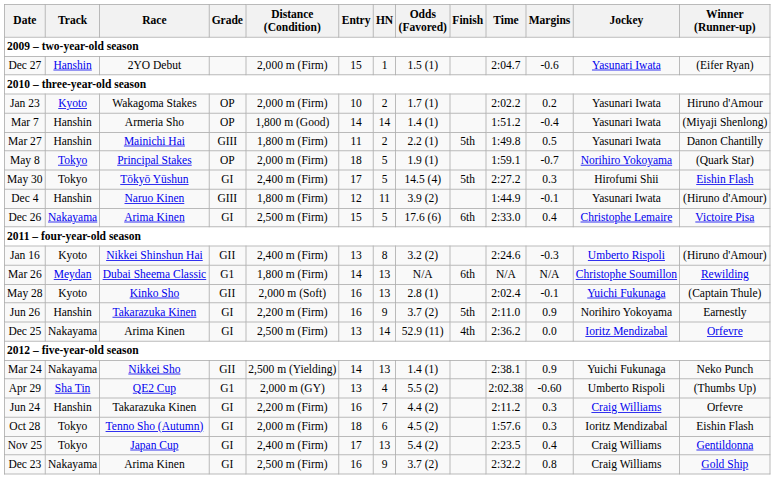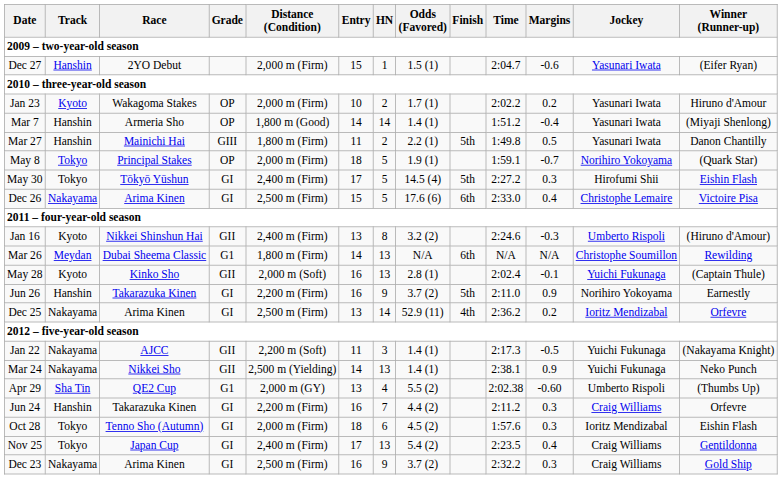 <table class="wikitable" style="border-collapse: collapse; font-size: 90%; text-align: center; white-space: nowrap">
 <tr>
 <th>Date</th>
 <th>Track</th>
 <th>Race</th>
 <th>Grade</th>
 <th>Distance<br>(Condition)</th>
 <th>Entry</th>
 <th>HN</th>
 <th>Odds<br>(Favored)</th>
 <th>Finish</th>
 <th>Time</th>
 <th>Margins</th>
 <th>Jockey</th>
 <th>Winner<br>(Runner-up)</th>
 </tr>
 <tr style="background-color:white">
 <td colspan="13" align="left"><strong>2009 – two-year-old season</strong></td>
 </tr>
 <tr>
 <td>Dec 27</td>
 <td><a href='#'>Hanshin</a></td>
 <td>2YO Debut</td>
 <td></td>
 <td>2,000 m (Firm)</td>
 <td>15</td>
 <td>1</td>
 <td>1.5 (1)</td>
 <td></td>
 <td>2:04.7</td>
 <td>-0.6</td>
 <td><a href='#'>Yasunari Iwata</a></td>
 <td>(Eifer Ryan)</td>
 </tr>
 <tr style="background-color:white">
 <td colspan="13" align="left"><strong>2010 – three-year-old season</strong></td>
 </tr>
 <tr>
 <td>Jan 23</td>
 <td><a href='#'>Kyoto</a></td>
 <td>Wakagoma Stakes</td>
 <td>OP</td>
 <td>2,000 m (Firm)</td>
 <td>10</td>
 <td>2</td>
 <td>1.7 (1)</td>
 <td></td>
 <td>2:02.2</td>
 <td>0.2</td>
 <td>Yasunari Iwata</td>
 <td>Hiruno d'Amour</td>
 </tr>
 <tr>
 <td>Mar 7</td>
 <td>Hanshin</td>
 <td>Armeria Sho</td>
 <td>OP</td>
 <td>1,800 m (Good)</td>
 <td>14</td>
 <td>14</td>
 <td>1.4 (1)</td>
 <td></td>
 <td>1:51.2</td>
 <td>-0.4</td>
 <td>Yasunari Iwata</td>
 <td>(Miyaji Shenlong)</td>
 </tr>
 <tr>
 <td>Mar 27</td>
 <td>Hanshin</td>
 <td><a href='#'>Mainichi Hai</a></td>
 <td>GIII</td>
 <td>1,800 m (Firm)</td>
 <td>11</td>
 <td>2</td>
 <td>2.2 (1)</td>
 <td>5th</td>
 <td>1:49.8</td>
 <td>0.5</td>
 <td>Yasunari Iwata</td>
 <td>Danon Chantilly</td>
 </tr>
 <tr>
 <td>May 8</td>
 <td><a href='#'>Tokyo</a></td>
 <td><a href='#'>Principal Stakes</a></td>
 <td>OP</td>
 <td>2,000 m (Firm)</td>
 <td>18</td>
 <td>5</td>
 <td>1.9 (1)</td>
 <td></td>
 <td>1:59.1</td>
 <td>-0.7</td>
 <td><a href='#'>Norihiro Yokoyama</a></td>
 <td>(Quark Star)</td>
 </tr>
 <tr>
 <td>May 30</td>
 <td>Tokyo</td>
 <td><a href='#'>Tōkyō Yūshun</a></td>
 <td>GI</td>
 <td>2,400 m (Firm)</td>
 <td>17</td>
 <td>5</td>
 <td>14.5 (4)</td>
 <td>5th</td>
 <td>2:27.2</td>
 <td>0.3</td>
 <td>Hirofumi Shii</td>
 <td><a href='#'>Eishin Flash</a></td>
 </tr>
 <tr>
-<td>Dec 4</td>
-<td>Hanshin</td>
-<td><a href='#'>Naruo Kinen</a></td>
-<td>GIII</td>
-<td>1,800 m (Firm)</td>
-<td>12</td>
-<td>11</td>
-<td>3.9 (2)</td>
-<td></td>
-<td>1:44.9</td>
-<td>-0.1</td>
-<td>Yasunari Iwata</td>
-<td>(Hiruno d'Amour)</td>
-</tr>
-<tr>
 <td>Dec 26</td>
 <td><a href='#'>Nakayama</a></td>
 <td><a href='#'>Arima Kinen</a></td>
 <td>GI</td>
 <td>2,500 m (Firm)</td>
 <td>15</td>
 <td>5</td>
 <td>17.6 (6)</td>
 <td>6th</td>
 <td>2:33.0</td>
 <td>0.4</td>
 <td><a href='#'>Christophe Lemaire</a></td>
 <td><a href='#'>Victoire Pisa</a></td>
 </tr>
 <tr style="background-color:white">
 <td colspan="13" align="left"><strong>2011 – four-year-old season</strong></td>
 </tr>
 <tr>
 <td>Jan 16</td>
 <td>Kyoto</td>
 <td><a href='#'>Nikkei Shinshun Hai</a></td>
 <td>GII</td>
 <td>2,400 m (Firm)</td>
 <td>13</td>
 <td>8</td>
 <td>3.2 (2)</td>
 <td></td>
 <td>2:24.6</td>
 <td>-0.3</td>
 <td><a href='#'>Umberto Rispoli</a></td>
 <td>(Hiruno d'Amour)</td>
 </tr>
 <tr>
 <td>Mar 26</td>
 <td><a href='#'>Meydan</a></td>
 <td><a href='#'>Dubai Sheema Classic</a></td>
 <td>G1</td>
 <td>1,800 m (Firm)</td>
 <td>14</td>
 <td>13</td>
 <td>N/A</td>
 <td>6th</td>
 <td>N/A</td>
 <td>N/A</td>
 <td><a href='#'>Christophe Soumillon</a></td>
 <td><a href='#'>Rewilding</a></td>
 </tr>
 <tr>
 <td>May 28</td>
 <td>Kyoto</td>
 <td><a href='#'>Kinko Sho</a></td>
 <td>GII</td>
 <td>2,000 m (Soft)</td>
 <td>16</td>
 <td>13</td>
 <td>2.8 (1)</td>
 <td></td>
 <td>2:02.4</td>
 <td>-0.1</td>
 <td><a href='#'>Yuichi Fukunaga</a></td>
 <td>(Captain Thule)</td>
 </tr>
 <tr>
 <td>Jun 26</td>
 <td>Hanshin</td>
 <td><a href='#'>Takarazuka Kinen</a></td>
 <td>GI</td>
 <td>2,200 m (Firm)</td>
 <td>16</td>
 <td>9</td>
 <td>3.7 (2)</td>
 <td>5th</td>
 <td>2:11.0</td>
 <td>0.9</td>
 <td>Norihiro Yokoyama</td>
 <td>Earnestly</td>
 </tr>
 <tr>
 <td>Dec 25</td>
 <td>Nakayama</td>
 <td>Arima Kinen</td>
 <td>GI</td>
 <td>2,500 m (Firm)</td>
 <td>13</td>
 <td>14</td>
 <td>52.9 (11)</td>
 <td>4th</td>
 <td>2:36.2</td>
-<td>0.0</td>
+<td>0.2</td>
 <td><a href='#'>Ioritz Mendizabal</a></td>
 <td><a href='#'>Orfevre</a></td>
 </tr>
 <tr style="background-color:white">
 <td colspan="13" align="left"><strong>2012 – five-year-old season</strong></td>
+</tr>
+<tr>
+<td>Jan 22</td>
+<td>Nakayama</td>
+<td><a href='#'>AJCC</a></td>
+<td>GII</td>
+<td>2,200 m (Soft)</td>
+<td>11</td>
+<td>3</td>
+<td>1.4 (1)</td>
+<td></td>
+<td>2:17.3</td>
+<td>-0.5</td>
+<td>Yuichi Fukunaga</td>
+<td>(Nakayama Knight)</td>
 </tr>
 <tr>
 <td>Mar 24</td>
 <td>Nakayama</td>
 <td><a href='#'>Nikkei Sho</a></td>
 <td>GII</td>
 <td>2,500 m (Yielding)</td>
 <td>14</td>
 <td>13</td>
 <td>1.4 (1)</td>
 <td></td>
 <td>2:38.1</td>
 <td>0.9</td>
 <td>Yuichi Fukunaga</td>
 <td>Neko Punch</td>
 </tr>
 <tr>
 <td>Apr 29</td>
 <td><a href='#'>Sha Tin</a></td>
 <td><a href='#'>QE2 Cup</a></td>
 <td>G1</td>
 <td>2,000 m (GY)</td>
 <td>13</td>
 <td>4</td>
 <td>5.5 (2)</td>
 <td></td>
 <td>2:02.38</td>
 <td>-0.60</td>
 <td>Umberto Rispoli</td>
 <td>(Thumbs Up)</td>
 </tr>
 <tr>
 <td>Jun 24</td>
 <td>Hanshin</td>
 <td>Takarazuka Kinen</td>
 <td>GI</td>
 <td>2,200 m (Firm)</td>
 <td>16</td>
 <td>7</td>
 <td>4.4 (2)</td>
 <td></td>
 <td>2:11.2</td>
 <td>0.3</td>
 <td><a href='#'>Craig Williams</a></td>
 <td>Orfevre</td>
 </tr>
 <tr>
 <td>Oct 28</td>
 <td>Tokyo</td>
 <td><a href='#'>Tenno Sho (Autumn)</a></td>
 <td>GI</td>
 <td>2,000 m (Firm)</td>
 <td>18</td>
 <td>6</td>
 <td>4.5 (2)</td>
 <td></td>
 <td>1:57.6</td>
 <td>0.3</td>
 <td>Ioritz Mendizabal</td>
 <td>Eishin Flash</td>
 </tr>
 <tr>
 <td>Nov 25</td>
 <td>Tokyo</td>
 <td><a href='#'>Japan Cup</a></td>
 <td>GI</td>
 <td>2,400 m (Firm)</td>
 <td>17</td>
 <td>13</td>
 <td>5.4 (2)</td>
 <td></td>
 <td>2:23.5</td>
 <td>0.4</td>
 <td>Craig Williams</td>
 <td><a href='#'>Gentildonna</a></td>
 </tr>
 <tr>
 <td>Dec 23</td>
 <td>Nakayama</td>
 <td>Arima Kinen</td>
 <td>GI</td>
 <td>2,500 m (Firm)</td>
 <td>16</td>
 <td>9</td>
 <td>3.7 (2)</td>
 <td></td>
 <td>2:32.2</td>
-<td>0.8</td>
+<td>0.3</td>
 <td>Craig Williams</td>
 <td><a href='#'>Gold Ship</a></td>
 </tr>
 </table>
